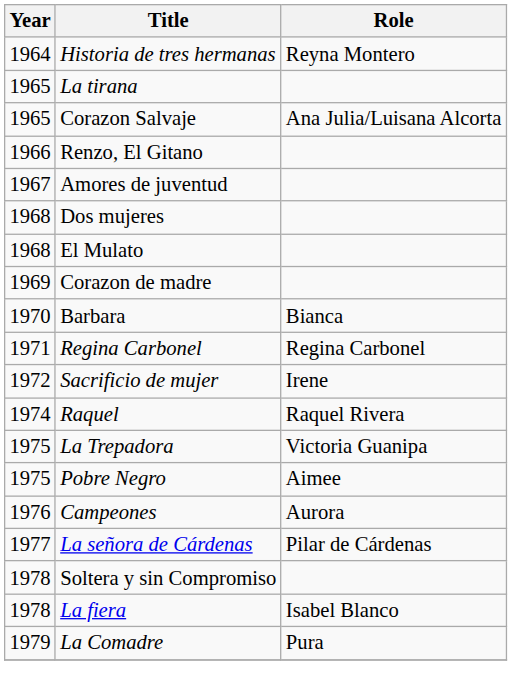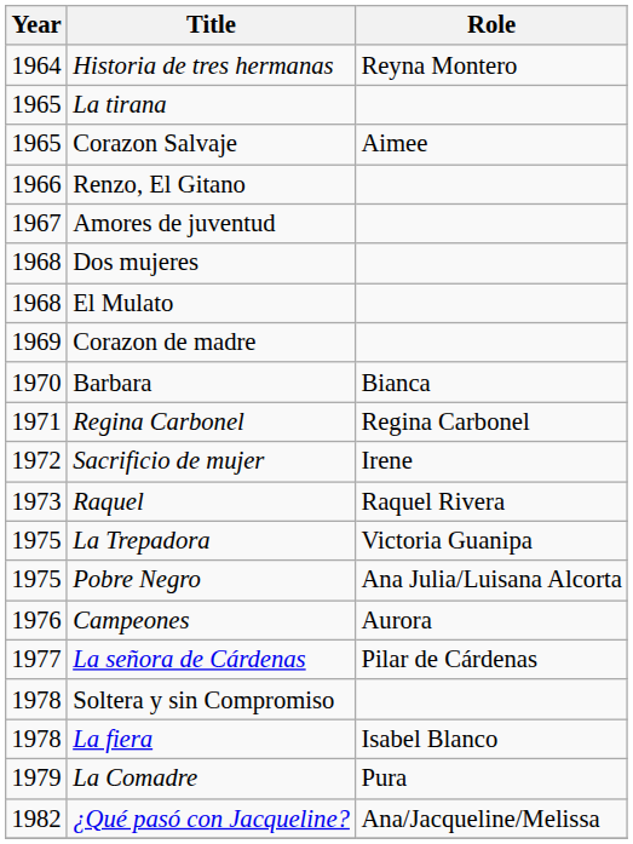 <table class="wikitable sortable">
 <tr>
 <th>Year</th>
 <th>Title</th>
 <th>Role</th>
 </tr>
 <tr>
 <td>1964</td>
 <td><em>Historia de tres hermanas</em></td>
 <td>Reyna Montero</td>
 </tr>
 <tr>
 <td>1965</td>
 <td><em>La tirana</em></td>
 <td></td>
 </tr>
 <tr>
 <td>1965</td>
 <td>Corazon Salvaje</td>
-<td>Ana Julia/Luisana Alcorta</td>
+<td>Aimee</td>
 </tr>
 <tr>
 <td>1966</td>
 <td>Renzo, El Gitano</td>
 <td></td>
 </tr>
 <tr>
 <td>1967</td>
 <td>Amores de juventud</td>
 <td></td>
 </tr>
 <tr>
 <td>1968</td>
 <td>Dos mujeres</td>
 <td></td>
 </tr>
 <tr>
 <td>1968</td>
 <td>El Mulato</td>
 <td></td>
 </tr>
 <tr>
 <td>1969</td>
 <td>Corazon de madre</td>
 <td></td>
 </tr>
 <tr>
 <td>1970</td>
 <td>Barbara</td>
 <td>Bianca</td>
 </tr>
 <tr>
 <td>1971</td>
 <td><em>Regina Carbonel</em></td>
 <td>Regina Carbonel</td>
 </tr>
 <tr>
 <td>1972</td>
 <td><em>Sacrificio de mujer</em></td>
 <td>Irene</td>
 </tr>
 <tr>
-<td>1974</td>
+<td>1973</td>
 <td><em>Raquel</em></td>
 <td>Raquel Rivera</td>
 </tr>
 <tr>
 <td>1975</td>
 <td><em>La Trepadora</em></td>
 <td>Victoria Guanipa</td>
 </tr>
 <tr>
 <td>1975</td>
 <td><em>Pobre Negro</em></td>
-<td>Aimee</td>
+<td>Ana Julia/Luisana Alcorta</td>
 </tr>
 <tr>
 <td>1976</td>
 <td><em>Campeones</em></td>
 <td>Aurora</td>
 </tr>
 <tr>
 <td>1977</td>
 <td><em><a href='#'>La señora de Cárdenas</a></em></td>
 <td>Pilar de Cárdenas</td>
 </tr>
 <tr>
 <td>1978</td>
 <td>Soltera y sin Compromiso</td>
 <td></td>
 </tr>
 <tr>
 <td>1978</td>
 <td><em><a href='#'>La fiera</a></em></td>
 <td>Isabel Blanco</td>
 </tr>
 <tr>
 <td>1979</td>
 <td><em>La Comadre</em></td>
 <td>Pura</td>
 </tr>
 <tr>
+<td>1982</td>
+<td><em><a href='#'>¿Qué pasó con Jacqueline?</a></em></td>
+<td>Ana/Jacqueline/Melissa</td>
+</tr>
+<tr>
 </tr>
 </table>
